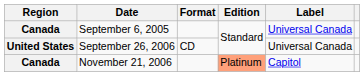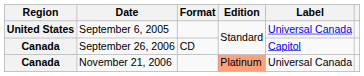 <table class="wikitable plainrowheaders">
 <tr>
 <th scope="col">Region</th>
 <th>Date</th>
 <th>Format</th>
 <th>Edition</th>
 <th>Label</th>
 <th></th>
 </tr>
 <tr>
-<th scope="row">Canada</th>
+<th scope="row">United States</th>
 <td>September 6, 2005</td>
 <td></td>
 <td rowspan="2">Standard</td>
 <td><a href='#'>Universal Canada</a></td>
 <td></td>
 </tr>
 <tr>
-<th scope="row">United States</th>
+<th scope="row">Canada</th>
 <td>September 26, 2006</td>
 <td>CD</td>
-<td>Universal Canada</td>
+<td><a href='#'>Capitol</a></td>
 <td></td>
 </tr>
 <tr>
 <th scope="row">Canada</th>
 <td>November 21, 2006</td>
 <td></td>
 <td style="background: lightsalmon;">Platinum</td>
-<td><a href='#'>Capitol</a></td>
+<td>Universal Canada</td>
 <td></td>
 </tr>
 </table>
